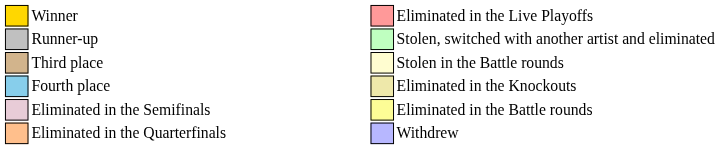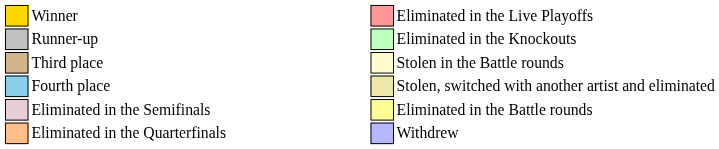 <table class="toccolours" style="font-size: 100%; white-space: nowrap">
 <tr>
 <td style="background: gold; border:1px solid black">     </td>
 <td>Winner</td>
 <td>     </td>
 <td>     </td>
 <td>     </td>
 <td>     </td>
 <td>     </td>
 <td>     </td>
 <td style="background:#FF9999; border:1px solid black">     </td>
 <td>Eliminated in the Live Playoffs</td>
 </tr>
 <tr>
 <td style="background: silver; border:1px solid black">     </td>
 <td>Runner-up</td>
 <td>     </td>
 <td>     </td>
 <td>     </td>
 <td>     </td>
 <td>     </td>
 <td>     </td>
 <td style="background:#BFFFC0; border:1px solid black">     </td>
-<td>Stolen, switched with another artist and eliminated</td>
+<td>Eliminated in the Knockouts</td>
 </tr>
 <tr>
 <td style="background: tan; border:1px solid black">     </td>
 <td>Third place</td>
 <td>     </td>
 <td>     </td>
 <td>     </td>
 <td>     </td>
 <td>     </td>
 <td>     </td>
 <td style="background:#FFFDD0; border:1px solid black">     </td>
 <td>Stolen in the Battle rounds</td>
 </tr>
 <tr>
 <td style="background:skyblue; border:1px solid black">     </td>
 <td>Fourth place</td>
 <td>     </td>
 <td>     </td>
 <td>     </td>
 <td>     </td>
 <td>     </td>
 <td>     </td>
 <td style="background:palegoldenrod; border:1px solid black">     </td>
-<td>Eliminated in the Knockouts</td>
+<td>Stolen, switched with another artist and eliminated</td>
 </tr>
 <tr>
 <td style="background:#E8CCD7; border:1px solid black">     </td>
 <td>Eliminated in the Semifinals</td>
 <td>     </td>
 <td>     </td>
 <td>     </td>
 <td>     </td>
 <td>     </td>
 <td>     </td>
 <td style="background:#FDFD96; border:1px solid black">     </td>
 <td>Eliminated in the Battle rounds</td>
 </tr>
 <tr>
 <td style="background:#ffbf8c; border:1px solid black">     </td>
 <td>Eliminated in the Quarterfinals</td>
 <td>     </td>
 <td>     </td>
 <td>     </td>
 <td>     </td>
 <td>     </td>
 <td>     </td>
 <td style="background:#b7b7ff; border:1px solid black">     </td>
 <td>Withdrew</td>
 <td colspan="8"></td>
 </tr>
 </table>
